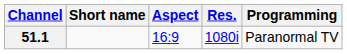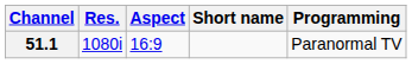 <table class="wikitable">
 <tr>
 <th scope = "col"><a href='#'>Channel</a></th>
+<th scope = "col"><a href='#'>Res.</a></th>
+<th scope = "col"><a href='#'>Aspect</a></th>
 <th scope = "col">Short name</th>
-<th scope = "col"><a href='#'>Aspect</a></th>
-<th scope = "col"><a href='#'>Res.</a></th>
 <th scope = "col">Programming</th>
 </tr>
 <tr>
 <th scope = "row">51.1</th>
+<td><a href='#'>1080i</a></td>
+<td><a href='#'>16:9</a></td>
 <td></td>
-<td><a href='#'>16:9</a></td>
-<td><a href='#'>1080i</a></td>
 <td>Paranormal TV</td>
 </tr>
 </table>
